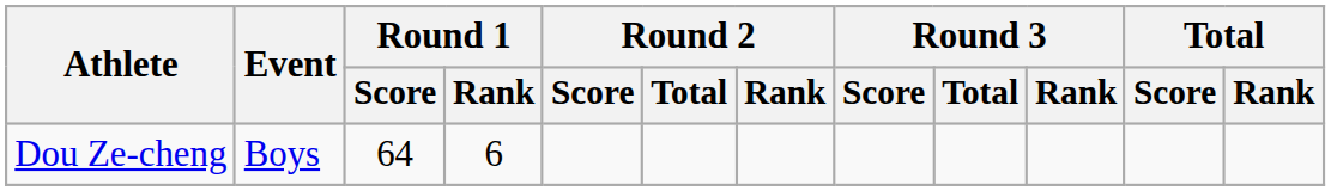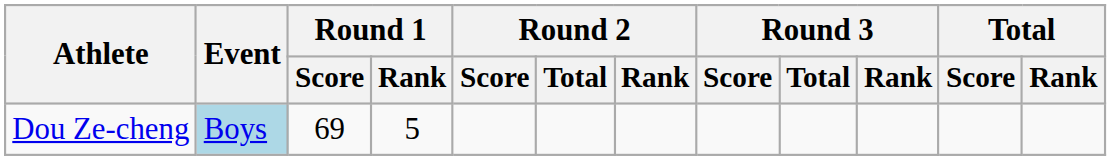 <table class="wikitable" style="font-size:90%">
 <tr>
 <th rowspan="2">Athlete</th>
 <th rowspan="2">Event</th>
 <th colspan="2">Round 1</th>
 <th colspan="3">Round 2</th>
 <th colspan="3">Round 3</th>
 <th colspan="2">Total</th>
 </tr>
 <tr style="font-size:95%">
 <th>Score</th>
 <th>Rank</th>
 <th>Score</th>
 <th>Total</th>
 <th>Rank</th>
 <th>Score</th>
 <th>Total</th>
 <th>Rank</th>
 <th>Score</th>
 <th>Rank</th>
 </tr>
 <tr align=center>
 <td align=left><a href='#'>Dou Ze-cheng</a></td>
-<td align=left><a href='#'>Boys</a></td>
-<td>64</td>
-<td>6</td>
+<td align=left style="background: lightblue;"><a href='#'>Boys</a></td>
+<td>69</td>
+<td>5</td>
 <td></td>
 <td></td>
 <td></td>
 <td></td>
 <td></td>
 <td></td>
 <td></td>
 <td></td>
 </tr>
 </table>
